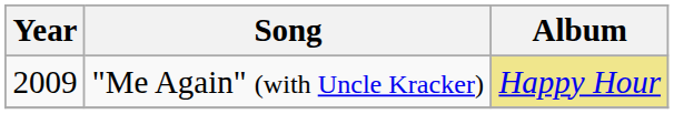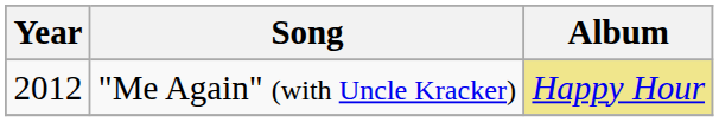 <table class="wikitable">
 <tr>
 <th>Year</th>
 <th>Song</th>
 <th>Album</th>
 </tr>
 <tr>
-<td>2009</td>
+<td>2012</td>
 <td>"Me Again" <small>(with <a href='#'>Uncle Kracker</a>)</small></td>
 <td style="background: khaki;"><em><a href='#'>Happy Hour</a></em></td>
 </tr>
 <tr>
 </tr>
 </table>
